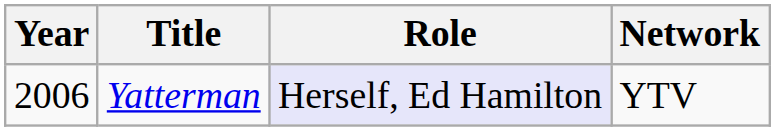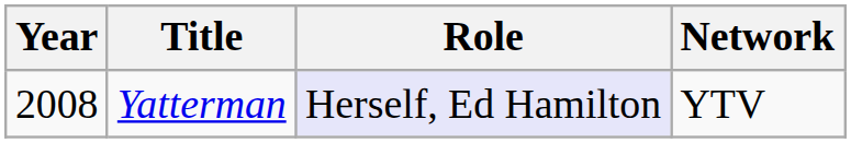 <table class="wikitable">
 <tr>
 <th>Year</th>
 <th>Title</th>
 <th>Role</th>
 <th>Network</th>
 </tr>
 <tr>
-<td>2006</td>
+<td>2008</td>
 <td><em><a href='#'>Yatterman</a></em></td>
 <td style="background: lavender;">Herself, Ed Hamilton</td>
 <td>YTV</td>
 </tr>
 </table>
